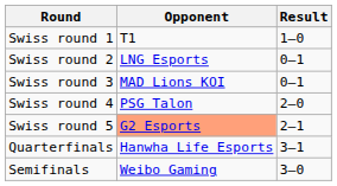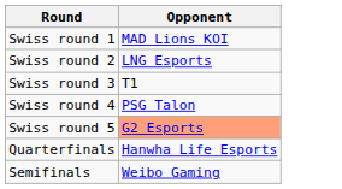 <table class="wikitable">
 <tr>
 <th>Round</th>
 <th>Opponent</th>
-<th>Result</th>
 </tr>
 <tr>
 <td>Swiss round 1</td>
-<td>T1</td>
-<td>1–0</td>
+<td><a href='#'>MAD Lions KOI</a></td>
 </tr>
 <tr>
 <td>Swiss round 2</td>
 <td><a href='#'>LNG Esports</a></td>
-<td>0–1</td>
 </tr>
 <tr>
 <td>Swiss round 3</td>
-<td><a href='#'>MAD Lions KOI</a></td>
-<td>0–1</td>
+<td>T1</td>
 </tr>
 <tr>
 <td>Swiss round 4</td>
 <td><a href='#'>PSG Talon</a></td>
-<td>2–0</td>
 </tr>
 <tr>
 <td>Swiss round 5</td>
 <td style="background: lightsalmon;"><a href='#'>G2 Esports</a></td>
-<td>2–1</td>
 </tr>
 <tr>
 <td>Quarterfinals</td>
 <td><a href='#'>Hanwha Life Esports</a></td>
-<td>3–1</td>
 </tr>
 <tr>
 <td>Semifinals</td>
 <td><a href='#'>Weibo Gaming</a></td>
-<td>3–0</td>
 </tr>
 </table>
